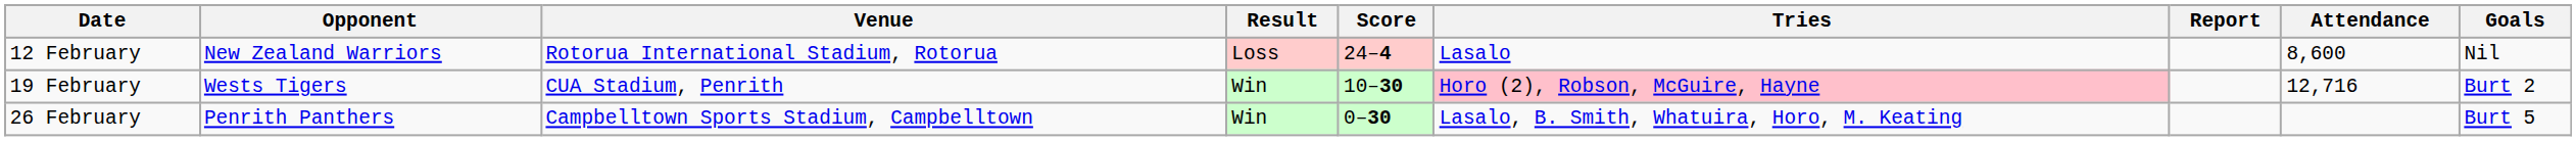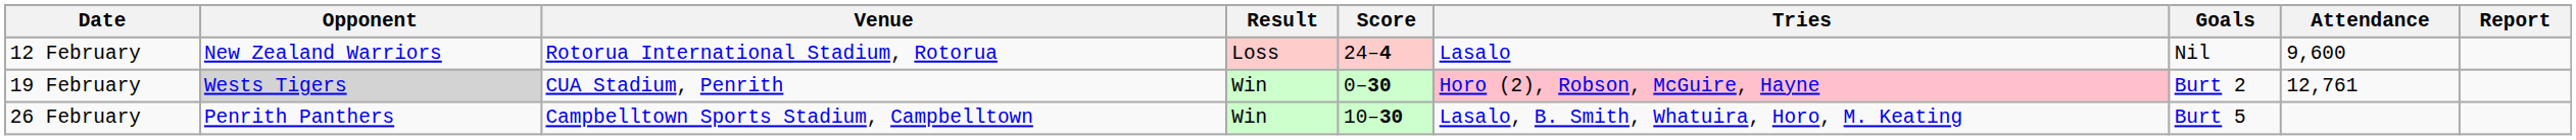 <table class="wikitable"  style="font-size:75%; width:100%;">
 <tr>
 <th>Date</th>
 <th>Opponent</th>
 <th>Venue</th>
 <th>Result</th>
 <th>Score</th>
 <th>Tries</th>
+<th>Goals</th>
+<th>Attendance</th>
 <th>Report</th>
-<th>Attendance</th>
-<th>Goals</th>
 </tr>
 <tr>
 <td>12 February</td>
 <td> <a href='#'>New Zealand Warriors</a></td>
 <td><a href='#'>Rotorua International Stadium</a>, <a href='#'>Rotorua</a></td>
 <td style="background:#fcc;">Loss</td>
 <td style="background:#fcc;">24–<strong>4</strong></td>
 <td><a href='#'>Lasalo</a></td>
+<td>Nil</td>
+<td>9,600</td>
 <td></td>
-<td>8,600</td>
-<td>Nil</td>
 </tr>
 <tr>
 <td>19 February</td>
-<td> <a href='#'>Wests Tigers</a></td>
+<td style="background: lightgrey;"> <a href='#'>Wests Tigers</a></td>
 <td><a href='#'>CUA Stadium</a>, <a href='#'>Penrith</a></td>
 <td style="background:#cfc;">Win</td>
-<td style="background:#cfc;">10–<strong>30</strong></td>
+<td style="background:#cfc;">0–<strong>30</strong></td>
 <td style="background: pink;"><a href='#'>Horo</a> (2), <a href='#'>Robson</a>, <a href='#'>McGuire</a>, <a href='#'>Hayne</a></td>
+<td><a href='#'>Burt</a> 2</td>
+<td>12,761</td>
 <td></td>
-<td>12,716</td>
-<td><a href='#'>Burt</a> 2</td>
 </tr>
 <tr>
 <td>26 February</td>
 <td> <a href='#'>Penrith Panthers</a></td>
 <td><a href='#'>Campbelltown Sports Stadium</a>, <a href='#'>Campbelltown</a></td>
 <td style="background:#cfc;">Win</td>
-<td style="background:#cfc;">0–<strong>30</strong></td>
+<td style="background:#cfc;">10–<strong>30</strong></td>
 <td><a href='#'>Lasalo</a>, <a href='#'>B. Smith</a>, <a href='#'>Whatuira</a>, <a href='#'>Horo</a>, <a href='#'>M. Keating</a></td>
+<td><a href='#'>Burt</a> 5</td>
 <td></td>
 <td></td>
-<td><a href='#'>Burt</a> 5</td>
 </tr>
 </table>
